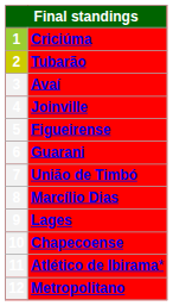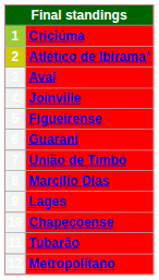 <table class="wikitable" style="text-align:center; color:white; background:#ff0000">
 <tr>
 <th style="background:#006400" colspan="50">Final standings</th>
 </tr>
 <tr>
 <th style="background:#9ACD32">1</th>
 <td align="left"><a href='#'><span><strong>Criciúma</strong></span></a></td>
 </tr>
 <tr>
 <th style="background:#CCCC00">2</th>
-<td align="left"><a href='#'><span> <strong>Tubarão</strong></span></a></td>
+<td align="left"><a href='#'><span><strong>Atlético de Ibirama</strong>*</span></a></td>
 </tr>
 <tr>
 <th>3</th>
 <td align="left"><a href='#'><span><strong>Avaí</strong></span></a></td>
 </tr>
 <tr>
 <th>4</th>
 <td align="left"><a href='#'><span><strong>Joinville</strong></span></a></td>
 </tr>
 <tr>
 <th>5</th>
 <td align="left"><a href='#'><span><strong>Figueirense</strong></span></a></td>
 </tr>
 <tr>
 <th>6</th>
 <td align="left"><a href='#'><span> <strong>Guarani</strong></span></a></td>
 </tr>
 <tr>
 <th>7</th>
 <td align="left"><a href='#'><span><strong>União de Timbó</strong></span></a></td>
 </tr>
 <tr>
 <th>8</th>
 <td align="left"><a href='#'><span><strong>Marcílio Dias</strong></span></a></td>
 </tr>
 <tr>
 <th>9</th>
 <td align="left"><a href='#'><span><strong>Lages</strong></span></a></td>
 </tr>
 <tr>
 <th>10</th>
 <td align="left"><a href='#'><span> <strong>Chapecoense</strong></span></a></td>
 </tr>
 <tr>
 <th>11</th>
-<td align="left"><a href='#'><span><strong>Atlético de Ibirama</strong>*</span></a></td>
+<td align="left"><a href='#'><span> <strong>Tubarão</strong></span></a></td>
 </tr>
 <tr>
 <th>12</th>
 <td align="left"><a href='#'><span> <strong>Metropolitano</strong></span></a></td>
 </tr>
 </table>
